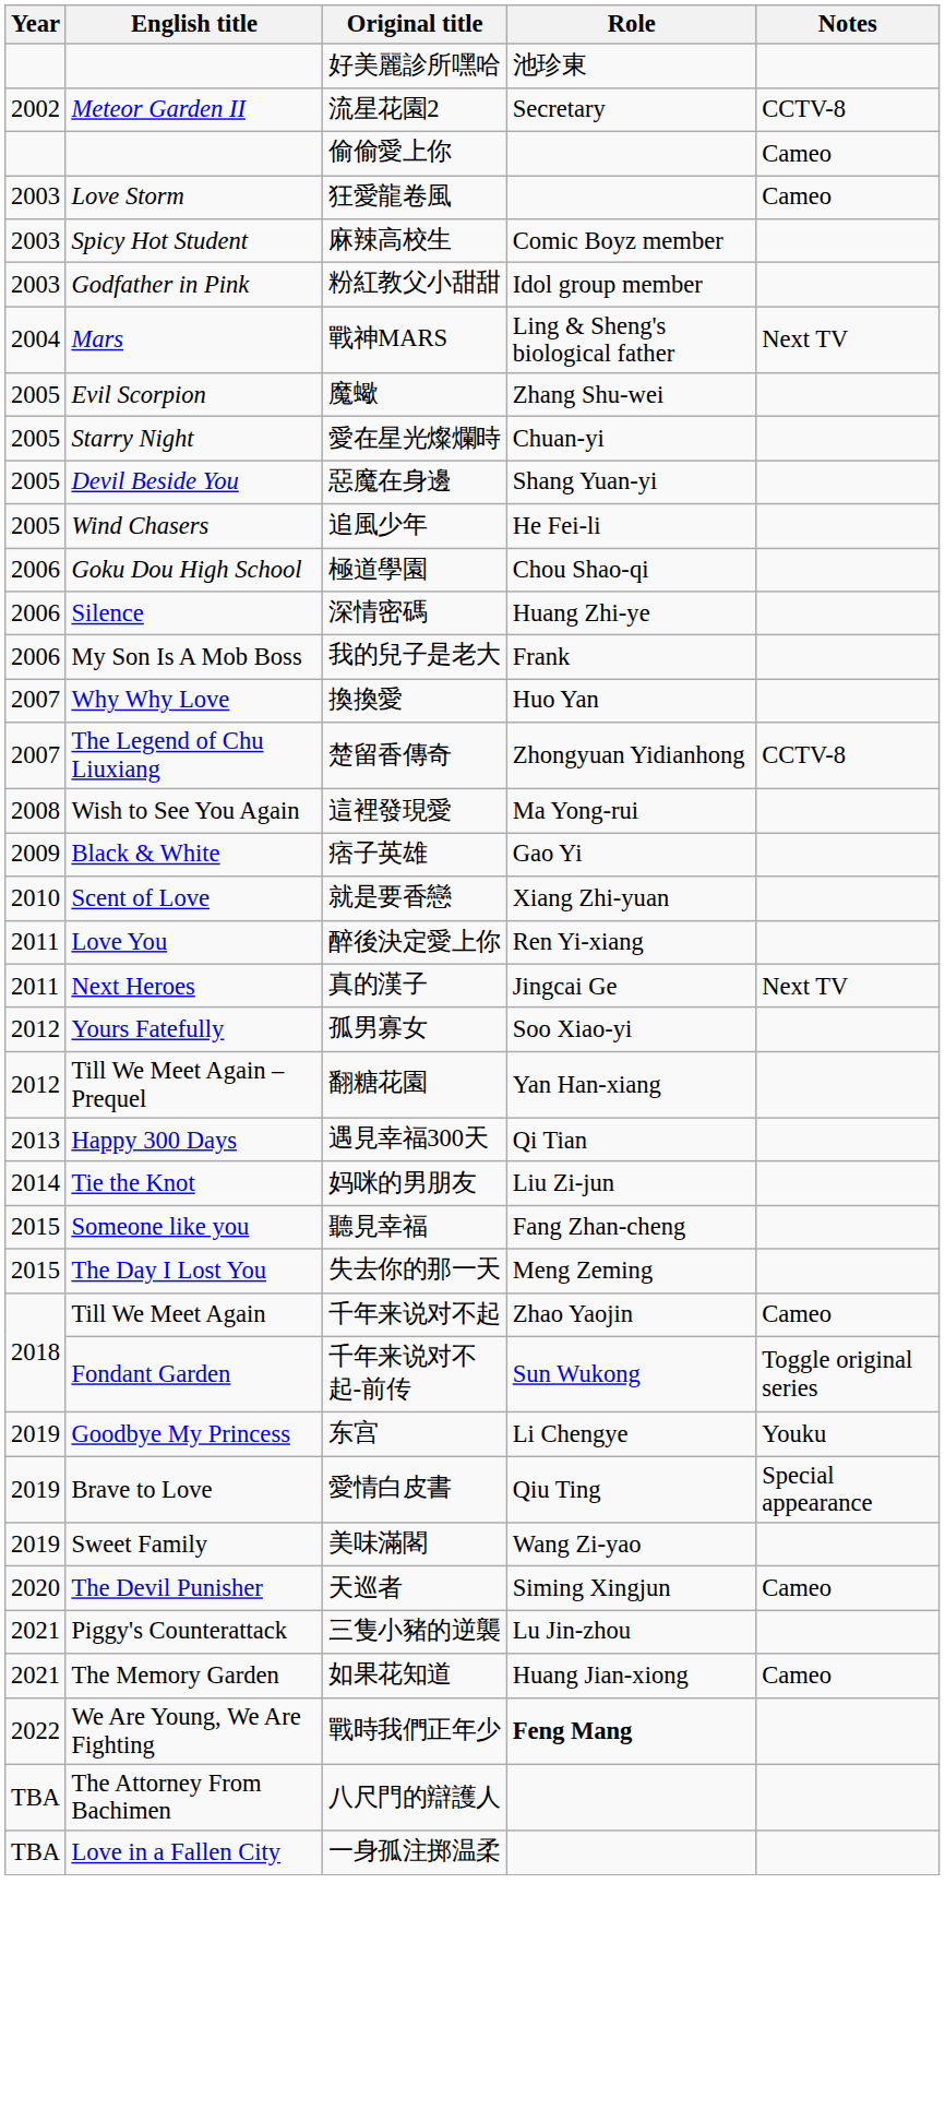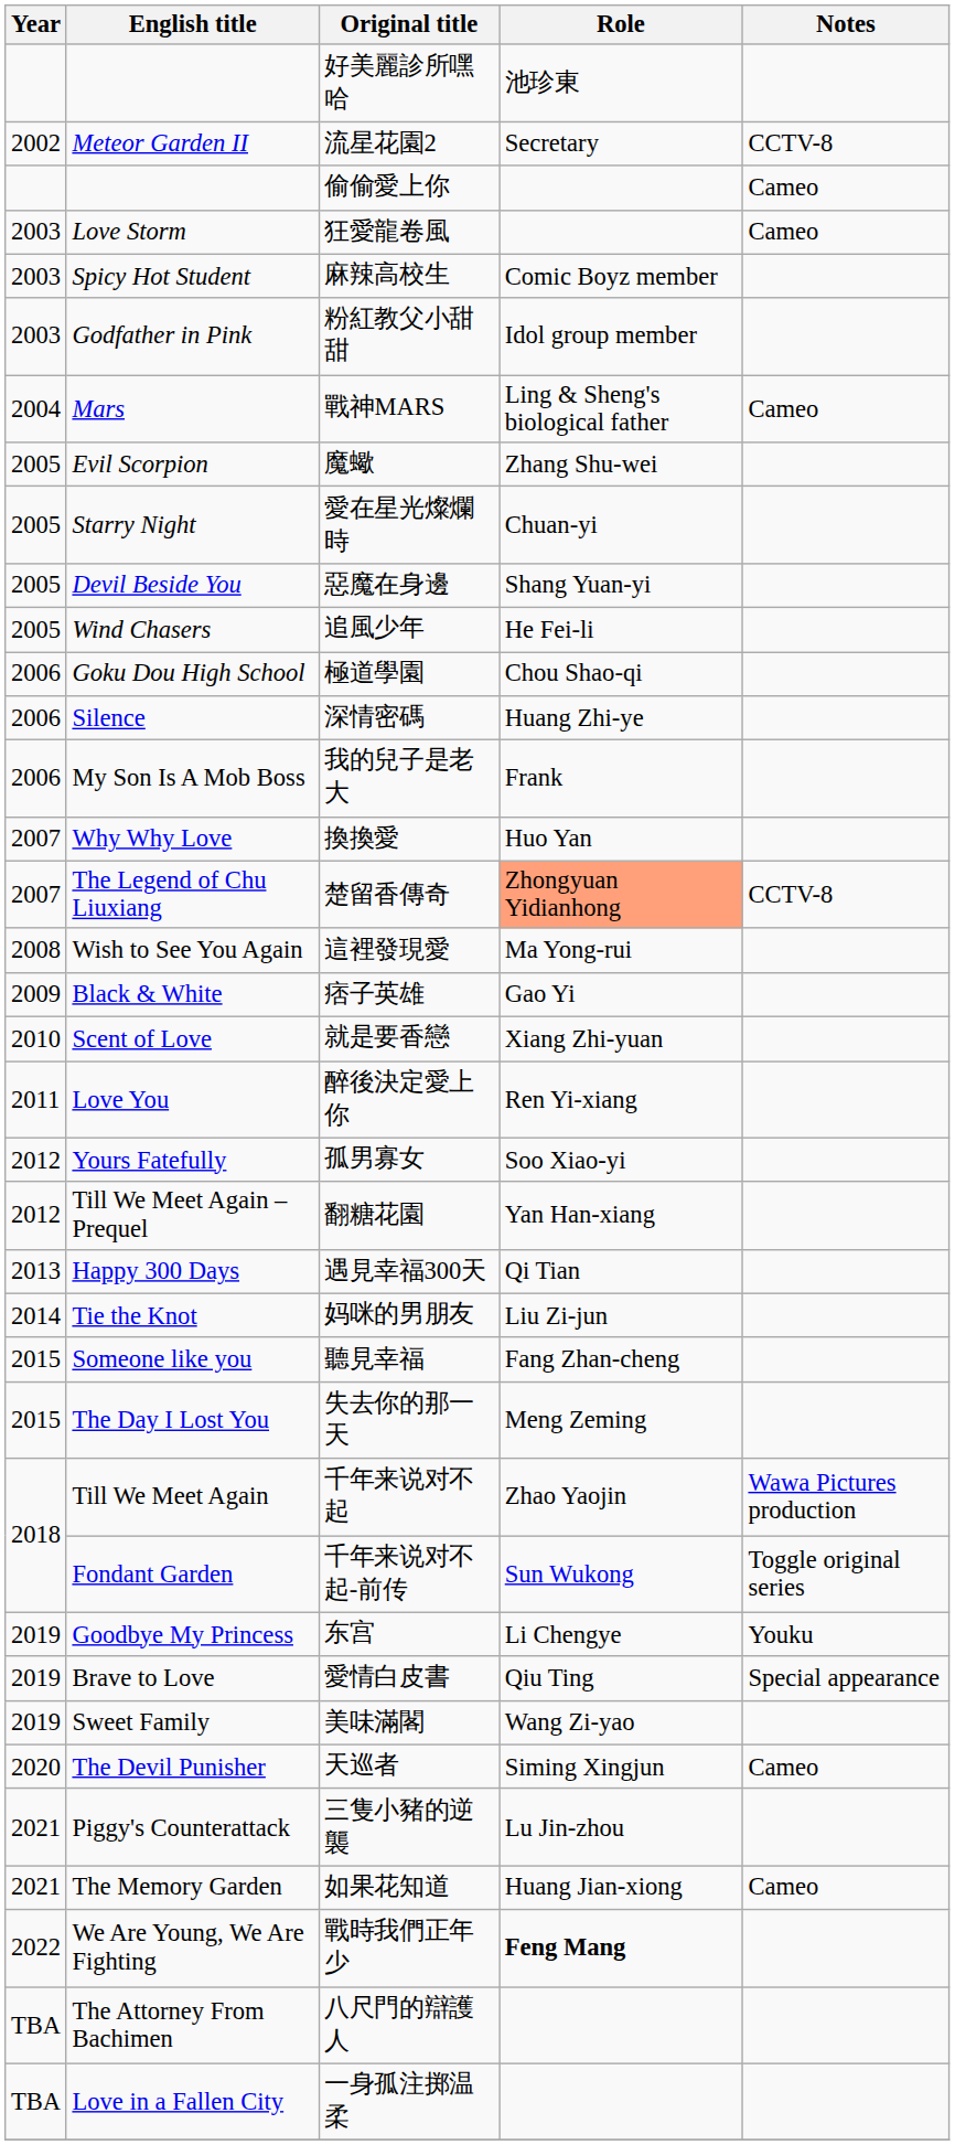 <table class="wikitable sortable">
 <tr>
 <th>Year</th>
 <th>English title</th>
 <th>Original title</th>
 <th>Role</th>
 <th class="unsortable">Notes</th>
 </tr>
 <tr>
 <td></td>
 <td></td>
 <td>好美麗診所嘿哈</td>
 <td>池珍東</td>
 <td></td>
 </tr>
 <tr>
 <td>2002</td>
 <td><em><a href='#'>Meteor Garden II</a></em></td>
 <td>流星花園2</td>
 <td>Secretary</td>
 <td>CCTV-8</td>
 </tr>
 <tr>
 <td></td>
 <td></td>
 <td>偷偷愛上你</td>
 <td></td>
 <td>Cameo</td>
 </tr>
 <tr>
 <td>2003</td>
 <td><em>Love Storm</em></td>
 <td>狂愛龍卷風</td>
 <td></td>
 <td>Cameo</td>
 </tr>
 <tr>
 <td>2003</td>
 <td><em>Spicy Hot Student</em></td>
 <td>麻辣高校生</td>
 <td>Comic Boyz member</td>
 <td></td>
 </tr>
 <tr>
 <td>2003</td>
 <td><em>Godfather in Pink</em></td>
 <td>粉紅教父小甜甜</td>
 <td>Idol group member</td>
 <td></td>
 </tr>
 <tr>
 <td>2004</td>
 <td><em><a href='#'>Mars</a></em></td>
 <td>戰神MARS</td>
 <td>Ling & Sheng's biological father</td>
-<td>Next TV</td>
+<td>Cameo</td>
 </tr>
 <tr>
 <td>2005</td>
 <td><em>Evil Scorpion</em></td>
 <td>魔蠍</td>
 <td>Zhang Shu-wei</td>
 <td></td>
 </tr>
 <tr>
 <td>2005</td>
 <td><em>Starry Night</em></td>
 <td>愛在星光燦爛時</td>
 <td>Chuan-yi</td>
 <td></td>
 </tr>
 <tr>
 <td>2005</td>
 <td><em><a href='#'>Devil Beside You</a></em></td>
 <td>惡魔在身邊</td>
 <td>Shang Yuan-yi</td>
 <td></td>
 </tr>
 <tr>
 <td>2005</td>
 <td><em>Wind Chasers</em></td>
 <td>追風少年</td>
 <td>He Fei-li</td>
 <td></td>
 </tr>
 <tr>
 <td>2006</td>
 <td><em>Goku Dou High School<strong></td>
 <td>極道學園</td>
 <td>Chou Shao-qi</td>
 <td></td>
 </tr>
 <tr>
 <td>2006</td>
 <td></em><a href='#'>Silence</a><em></td>
 <td>深情密碼</td>
 <td>Huang Zhi-ye</td>
 <td></td>
 </tr>
 <tr>
 <td>2006</td>
 <td></em>My Son Is A Mob Boss<em></td>
 <td>我的兒子是老大</td>
 <td>Frank</td>
 <td></td>
 </tr>
 <tr>
 <td>2007</td>
 <td></em><a href='#'>Why Why Love</a><em></td>
 <td>換換愛</td>
 <td>Huo Yan</td>
 <td></td>
 </tr>
 <tr>
 <td>2007</td>
 <td></em><a href='#'>The Legend of Chu Liuxiang</a><em></td>
 <td>楚留香傳奇</td>
-<td>Zhongyuan Yidianhong</td>
+<td style="background: lightsalmon;">Zhongyuan Yidianhong</td>
 <td>CCTV-8</td>
 </tr>
 <tr>
 <td>2008</td>
 <td></em>Wish to See You Again<em></td>
 <td>這裡發現愛</td>
 <td>Ma Yong-rui</td>
 <td></td>
 </tr>
 <tr>
 <td>2009</td>
 <td></em><a href='#'>Black & White</a><em></td>
 <td>痞子英雄</td>
 <td>Gao Yi</td>
 <td></td>
 </tr>
 <tr>
 <td>2010</td>
 <td></em><a href='#'>Scent of Love</a><em></td>
 <td>就是要香戀</td>
 <td>Xiang Zhi-yuan</td>
 <td></td>
 </tr>
 <tr>
 <td>2011</td>
 <td></em><a href='#'>Love You</a><em></td>
 <td>醉後決定愛上你</td>
 <td>Ren Yi-xiang</td>
 <td></td>
-</tr>
-<tr>
-<td>2011</td>
-<td></em><a href='#'>Next Heroes</a><em></td>
-<td>真的漢子</td>
-<td>Jingcai Ge</td>
-<td>Next TV</td>
 </tr>
 <tr>
 <td>2012</td>
 <td></em><a href='#'>Yours Fatefully</a><em></td>
 <td>孤男寡女</td>
 <td>Soo Xiao-yi</td>
 <td></td>
 </tr>
 <tr>
 <td>2012</td>
 <td></em>Till We Meet Again – Prequel<em></td>
 <td>翻糖花園</td>
 <td>Yan Han-xiang</td>
 <td></td>
 </tr>
 <tr>
 <td>2013</td>
 <td></em><a href='#'>Happy 300 Days</a><em></td>
 <td>遇見幸福300天</td>
 <td>Qi Tian</td>
 <td></td>
 </tr>
 <tr>
 <td>2014</td>
 <td></em><a href='#'>Tie the Knot</a><em></td>
 <td>妈咪的男朋友</td>
 <td>Liu Zi-jun</td>
 <td></td>
 </tr>
 <tr>
 <td>2015</td>
 <td></em><a href='#'>Someone like you</a><em></td>
 <td>聽見幸福</td>
 <td>Fang Zhan-cheng</td>
 <td></td>
 </tr>
 <tr>
 <td>2015</td>
 <td></em><a href='#'>The Day I Lost You</a><em></td>
 <td>失去你的那一天</td>
 <td>Meng Zeming</td>
 <td></td>
 </tr>
 <tr>
 <td rowspan="2">2018</td>
 <td></em>Till We Meet Again<em></td>
 <td>千年来说对不起</td>
 <td>Zhao Yaojin</td>
-<td>Cameo</td>
+<td><a href='#'>Wawa Pictures</a> production</td>
 </tr>
 <tr>
 <td></em><a href='#'>Fondant Garden</a><em></td>
 <td>千年来说对不起-前传</td>
 <td><a href='#'>Sun Wukong</a></td>
 <td>Toggle original series</td>
 </tr>
 <tr>
 <td>2019</td>
 <td></em><a href='#'>Goodbye My Princess</a><em></td>
 <td>东宫</td>
 <td>Li Chengye</td>
 <td>Youku</td>
 </tr>
 <tr>
 <td>2019</td>
 <td></em>Brave to Love<em></td>
 <td>愛情白皮書</td>
 <td>Qiu Ting</td>
 <td>Special appearance</td>
 </tr>
 <tr>
 <td>2019</td>
 <td></em>Sweet Family<em></td>
 <td>美味滿閣</td>
 <td>Wang Zi-yao</td>
 <td></td>
 </tr>
 <tr>
 <td>2020</td>
 <td></em><a href='#'>The Devil Punisher</a><em></td>
 <td>天巡者</td>
 <td>Siming Xingjun</td>
 <td>Cameo</td>
 </tr>
 <tr>
 <td>2021</td>
 <td></em>Piggy's Counterattack<em></td>
 <td>三隻小豬的逆襲</td>
 <td>Lu Jin-zhou</td>
 <td></td>
 </tr>
 <tr>
 <td>2021</td>
 <td></em>The Memory Garden<em></td>
 <td>如果花知道</td>
 <td>Huang Jian-xiong</td>
 <td>Cameo</td>
 </tr>
 <tr>
 <td>2022</td>
 <td></em>We Are Young, We Are Fighting<em></td>
 <td>戰時我們正年少</td>
 <td><strong>Feng Mang</strong></td>
 <td></td>
 </tr>
 <tr>
 <td>TBA</td>
 <td></em>The Attorney From Bachimen<em></td>
 <td>八尺門的辯護人</td>
 <td></td>
 <td></td>
 </tr>
 <tr>
 <td>TBA</td>
 <td></em><a href='#'>Love in a Fallen City</a><em></td>
 <td>一身孤注掷温柔</td>
 <td></td>
 <td></td>
 </tr>
 <tr>
 </tr>
 </table>
